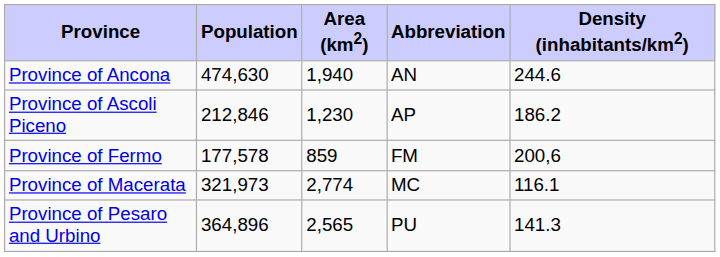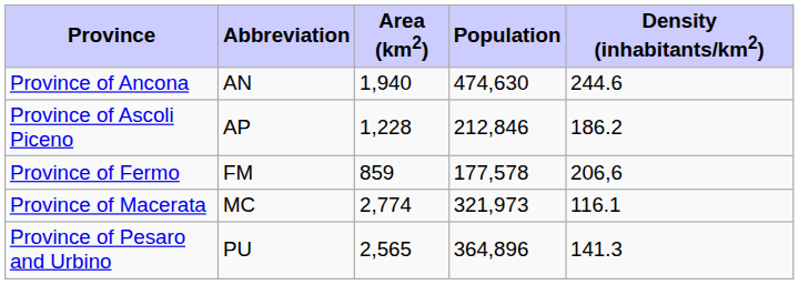 <table class="wikitable centered">
 <tr>
 <th style="background:#ccf;">Province</th>
+<th style="background:#ccf;">Abbreviation</th>
+<th style="background:#ccf;">Area (km<sup>2</sup>)</th>
 <th style="background:#ccf;">Population</th>
-<th style="background:#ccf;">Area (km<sup>2</sup>)</th>
-<th style="background:#ccf;">Abbreviation</th>
 <th style="background:#ccf;">Density (inhabitants/km<sup>2</sup>)</th>
 </tr>
 <tr>
 <td><a href='#'>Province of Ancona</a></td>
+<td>AN</td>
+<td>1,940</td>
 <td>474,630</td>
-<td>1,940</td>
-<td>AN</td>
 <td>244.6</td>
 </tr>
 <tr>
 <td><a href='#'>Province of Ascoli Piceno</a></td>
+<td>AP</td>
+<td>1,228</td>
 <td>212,846</td>
-<td>1,230</td>
-<td>AP</td>
 <td>186.2</td>
 </tr>
 <tr>
 <td><a href='#'>Province of Fermo</a></td>
+<td>FM</td>
+<td>859</td>
 <td>177,578</td>
-<td>859</td>
-<td>FM</td>
-<td>200,6</td>
+<td>206,6</td>
 </tr>
 <tr>
 <td><a href='#'>Province of Macerata</a></td>
+<td>MC</td>
+<td>2,774</td>
 <td>321,973</td>
-<td>2,774</td>
-<td>MC</td>
 <td>116.1</td>
 </tr>
 <tr>
 <td><a href='#'>Province of Pesaro and Urbino</a></td>
+<td>PU</td>
+<td>2,565</td>
 <td>364,896</td>
-<td>2,565</td>
-<td>PU</td>
 <td>141.3</td>
 </tr>
 </table>
